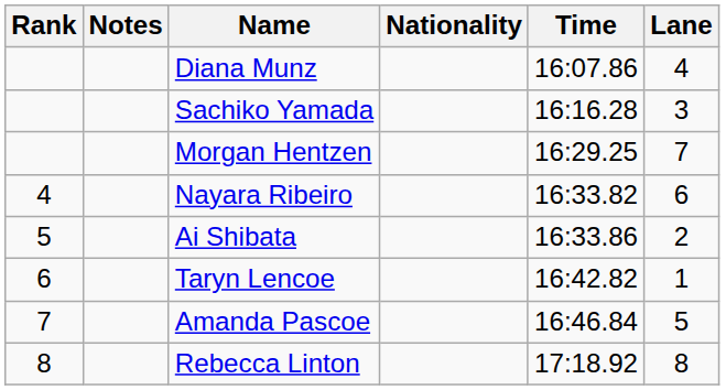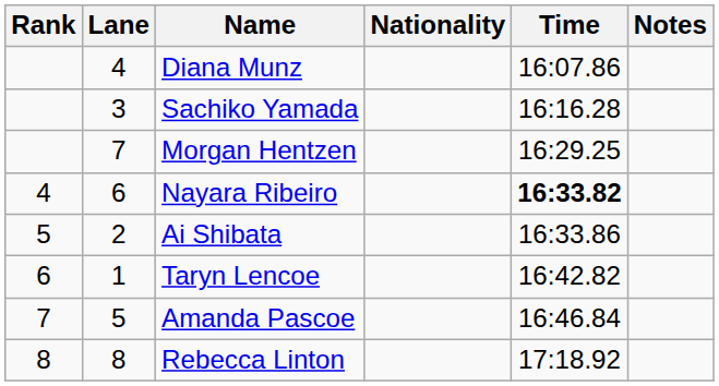 <table class="wikitable sortable" style="text-align:center">
 <tr>
 <th>Rank</th>
-<th>Notes</th>
+<th>Lane</th>
 <th>Name</th>
 <th>Nationality</th>
 <th>Time</th>
-<th>Lane</th>
+<th>Notes</th>
 </tr>
 <tr>
 <td></td>
-<td></td>
+<td>4</td>
 <td align=left><a href='#'>Diana Munz</a></td>
 <td align=left></td>
 <td>16:07.86</td>
-<td>4</td>
+<td></td>
 </tr>
 <tr>
 <td></td>
-<td></td>
+<td>3</td>
 <td align=left><a href='#'>Sachiko Yamada</a></td>
 <td align=left></td>
 <td>16:16.28</td>
-<td>3</td>
+<td></td>
 </tr>
 <tr>
 <td></td>
-<td></td>
+<td>7</td>
 <td align=left><a href='#'>Morgan Hentzen</a></td>
 <td align=left></td>
 <td>16:29.25</td>
-<td>7</td>
+<td></td>
 </tr>
 <tr>
 <td>4</td>
-<td></td>
+<td>6</td>
 <td align=left><a href='#'>Nayara Ribeiro</a></td>
 <td align=left></td>
-<td>16:33.82</td>
-<td>6</td>
+<td><strong>16:33.82</strong></td>
+<td></td>
 </tr>
 <tr>
 <td>5</td>
-<td></td>
+<td>2</td>
 <td align=left><a href='#'>Ai Shibata</a></td>
 <td align=left></td>
 <td>16:33.86</td>
-<td>2</td>
+<td></td>
 </tr>
 <tr>
 <td>6</td>
-<td></td>
+<td>1</td>
 <td align=left><a href='#'>Taryn Lencoe</a></td>
 <td align=left></td>
 <td>16:42.82</td>
-<td>1</td>
+<td></td>
 </tr>
 <tr>
 <td>7</td>
-<td></td>
+<td>5</td>
 <td align=left><a href='#'>Amanda Pascoe</a></td>
 <td align=left></td>
 <td>16:46.84</td>
-<td>5</td>
+<td></td>
 </tr>
 <tr>
 <td>8</td>
-<td></td>
+<td>8</td>
 <td align=left><a href='#'>Rebecca Linton</a></td>
 <td align=left></td>
 <td>17:18.92</td>
-<td>8</td>
+<td></td>
 </tr>
 </table>
